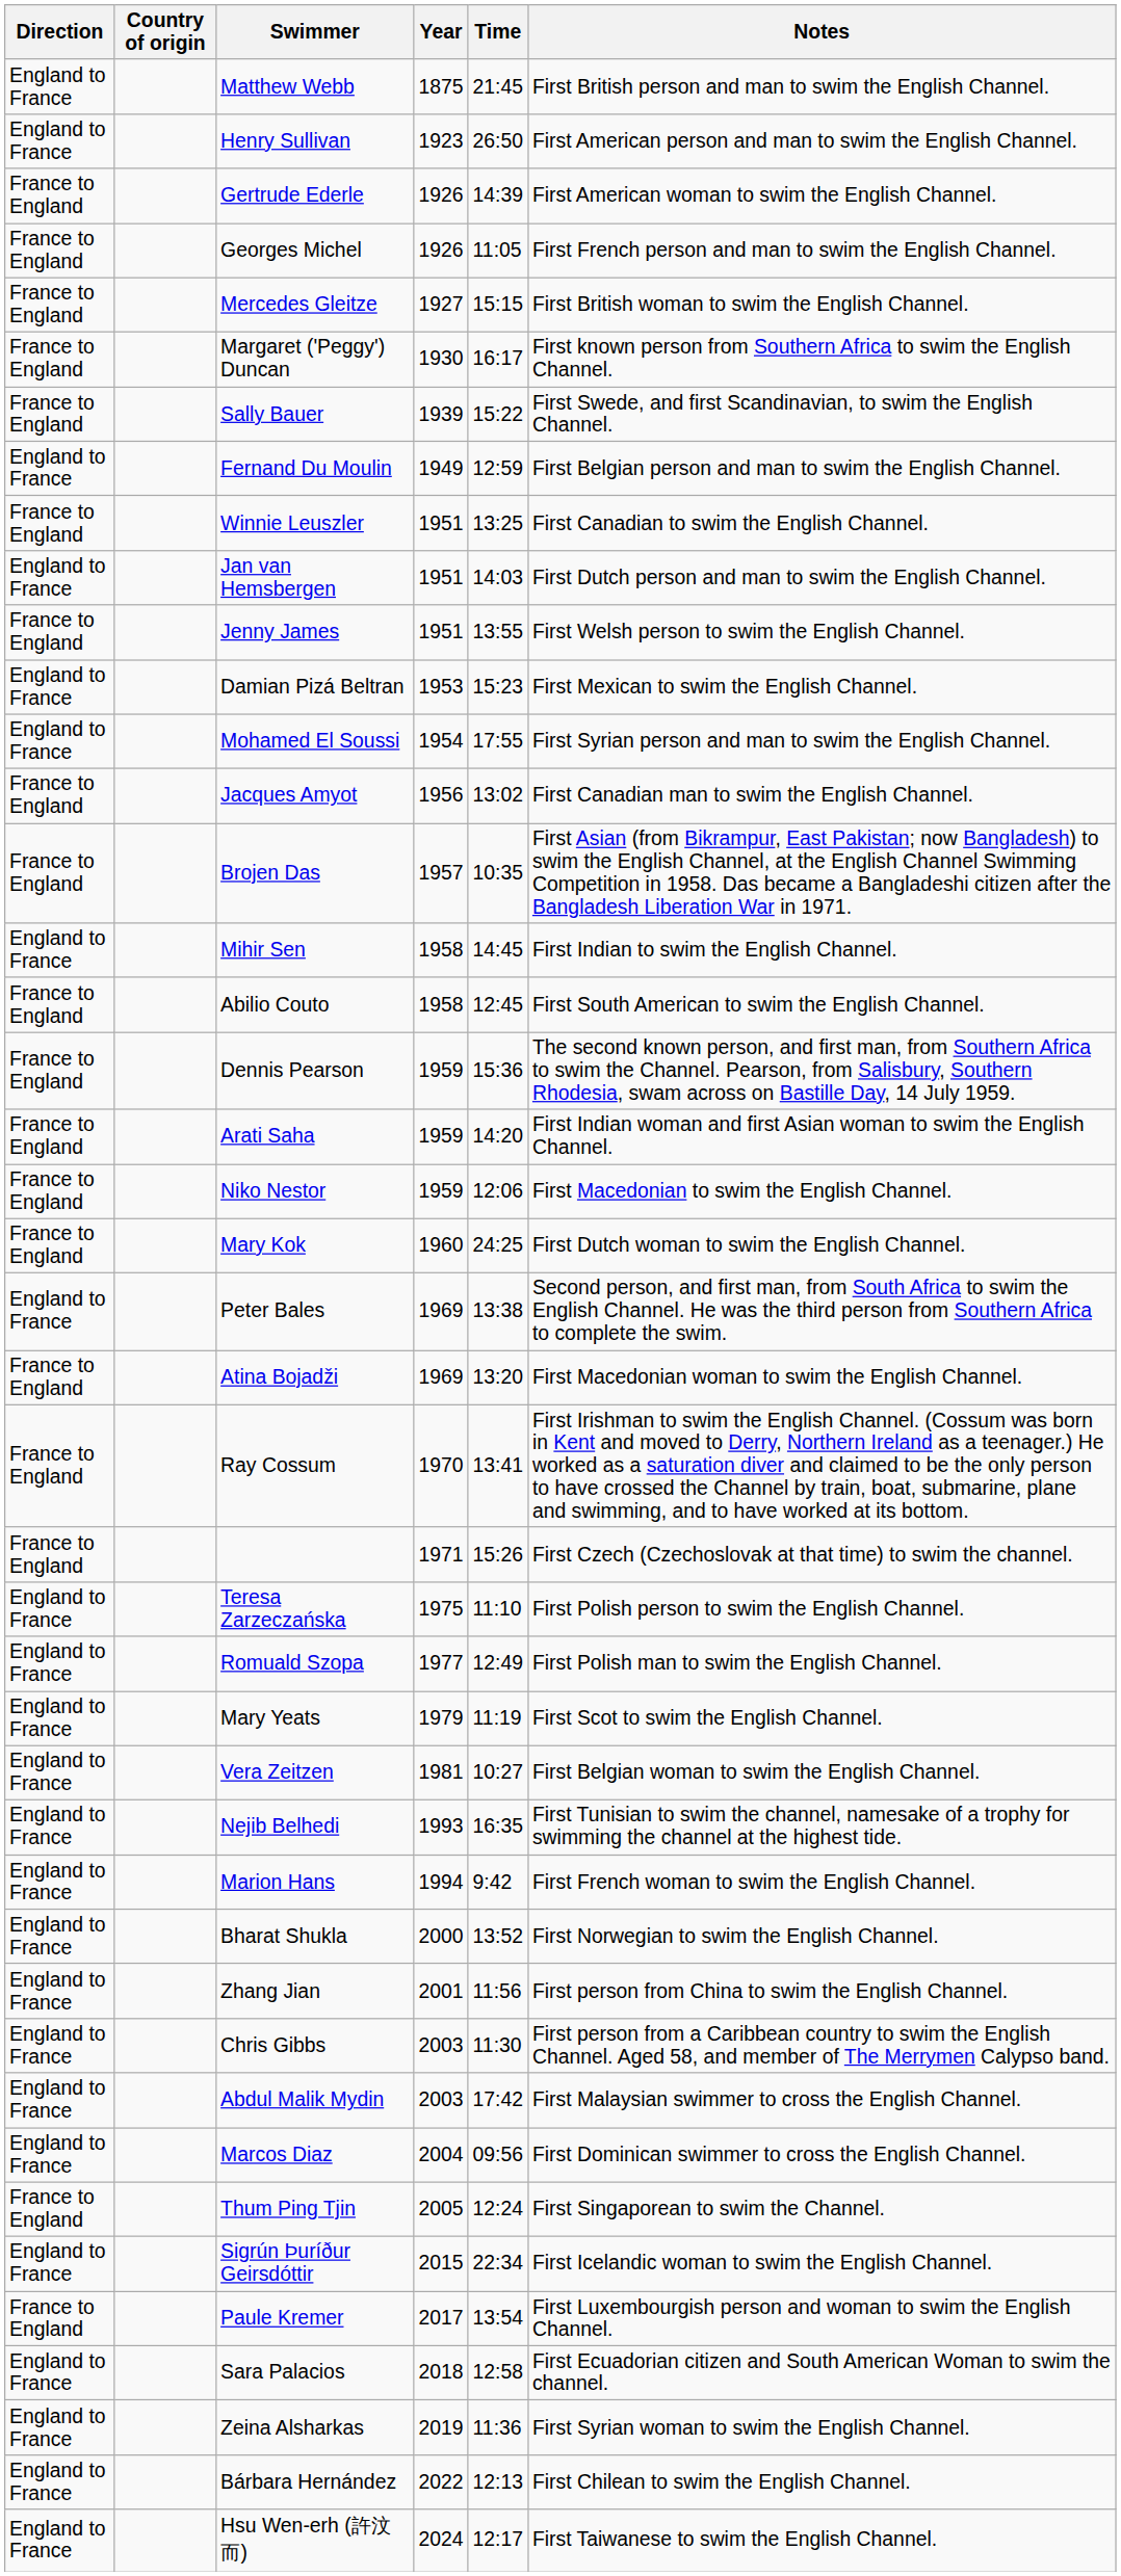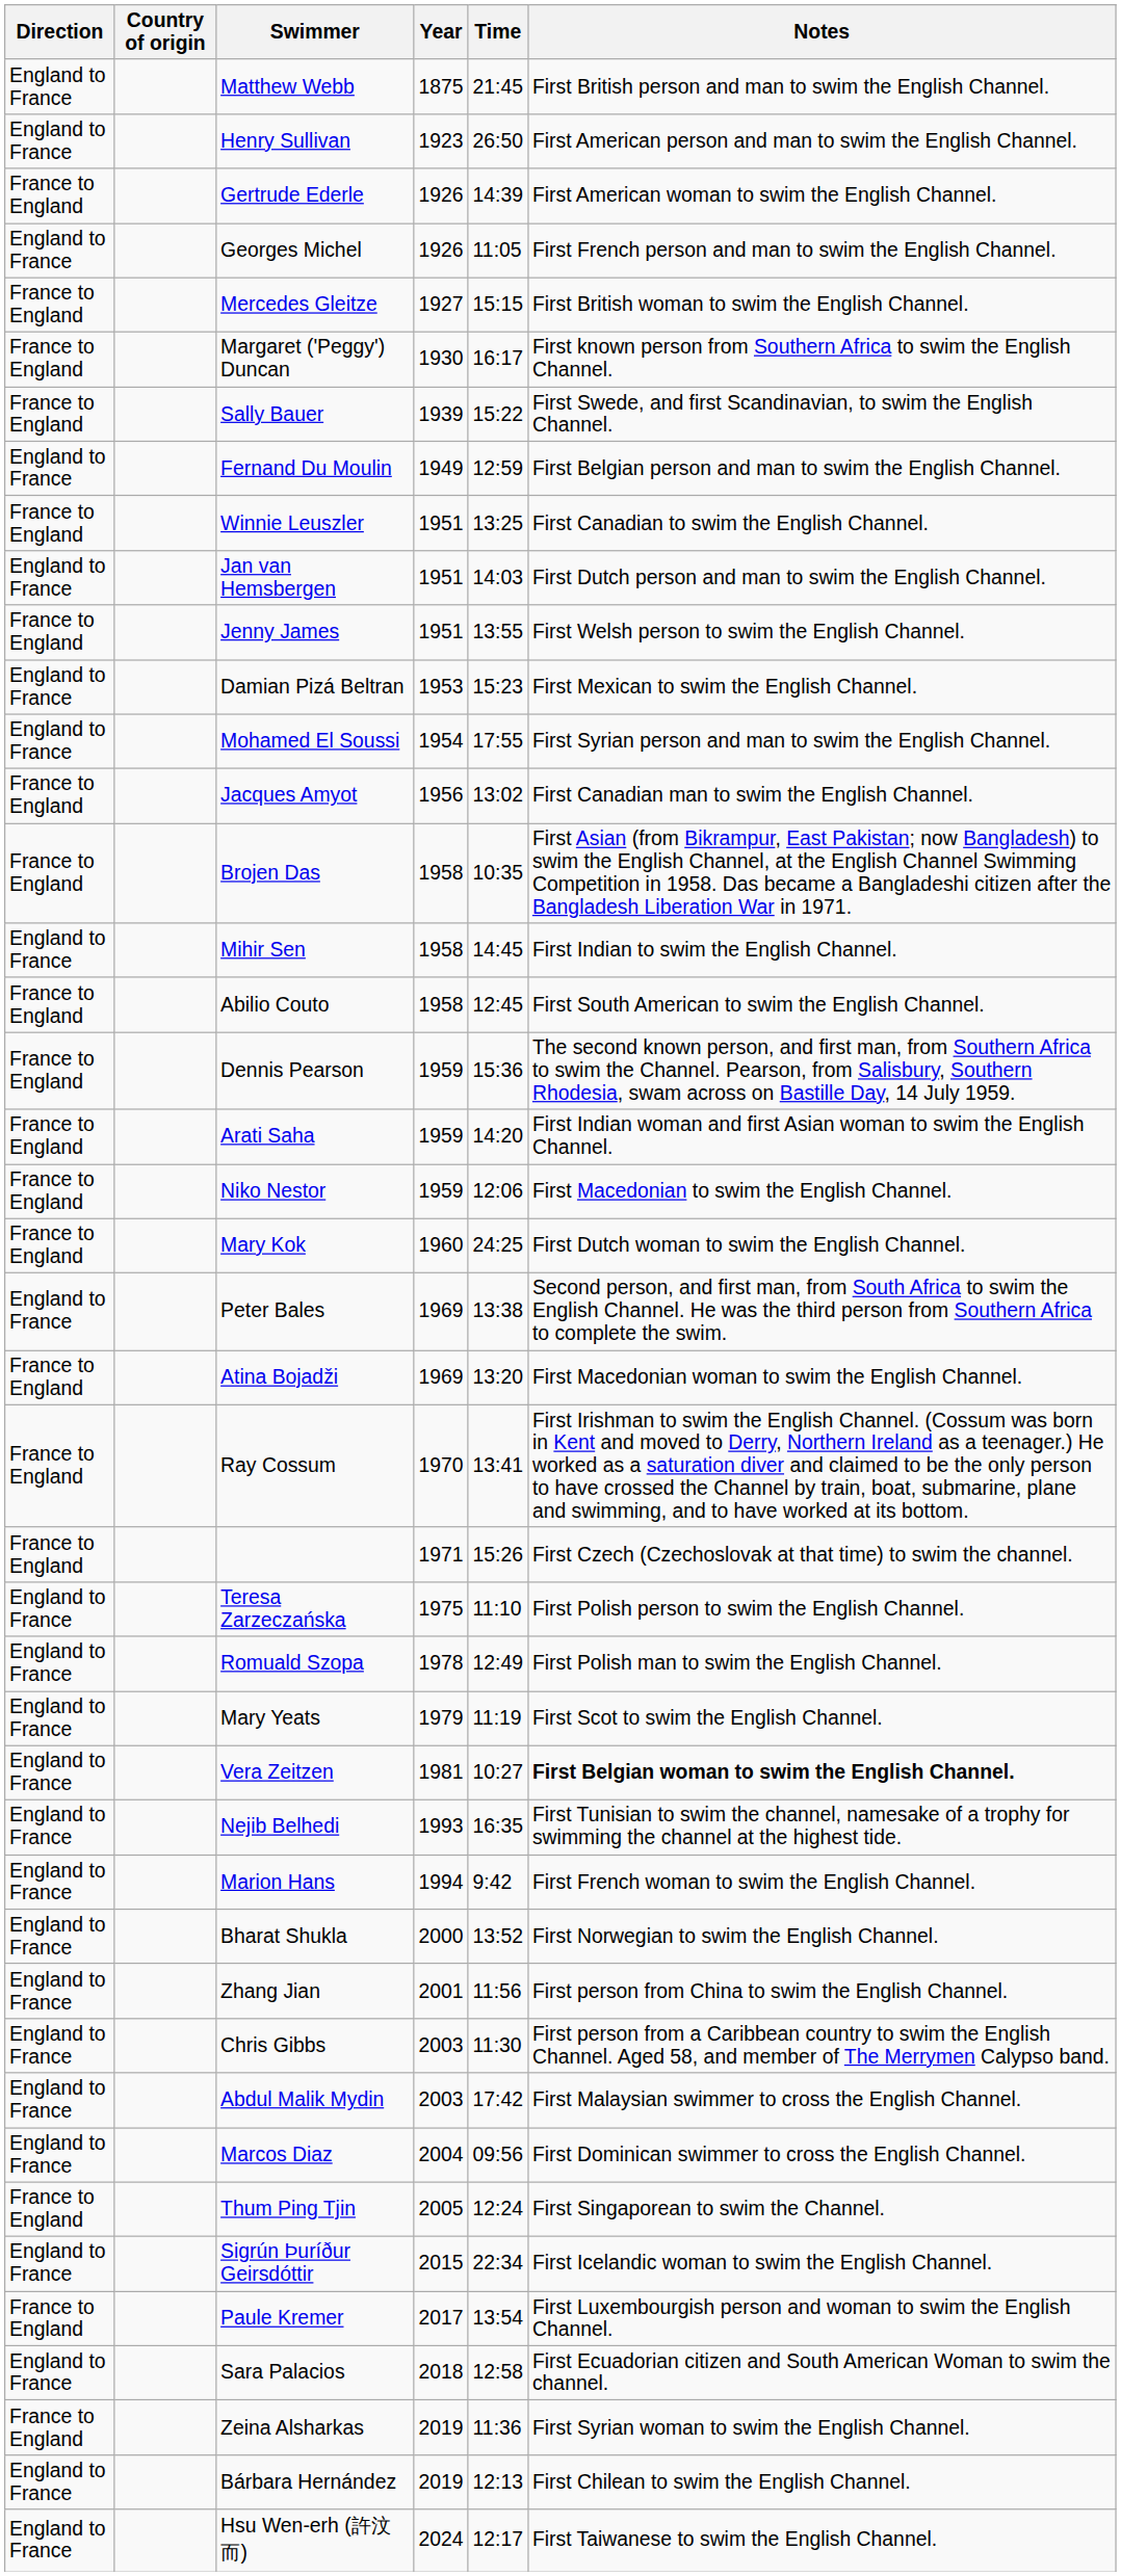 <table class="wikitable sortable" style="margin-left:auto;margin-right:auto;text-align:left">
 <tr>
 <th>Direction</th>
 <th>Country of origin</th>
 <th width="150">Swimmer</th>
 <th>Year</th>
 <th>Time</th>
 <th class="unsortable">Notes</th>
 </tr>
 <tr>
 <td>England to France</td>
 <td></td>
 <td><a href='#'>Matthew Webb</a></td>
 <td>1875</td>
 <td>21:45</td>
 <td>First British person and man to swim the English Channel.</td>
 </tr>
 <tr>
 <td>England to France</td>
 <td></td>
 <td><a href='#'>Henry Sullivan</a></td>
 <td>1923</td>
 <td>26:50</td>
 <td>First American person and man to swim the English Channel.</td>
 </tr>
 <tr>
 <td>France to England</td>
 <td></td>
 <td><a href='#'>Gertrude Ederle</a></td>
 <td>1926</td>
 <td>14:39</td>
 <td>First American woman to swim the English Channel.</td>
 </tr>
 <tr>
-<td>France to England</td>
+<td>England to France</td>
 <td></td>
 <td>Georges Michel</td>
 <td>1926</td>
 <td>11:05</td>
 <td>First French person and man to swim the English Channel.</td>
 </tr>
 <tr>
 <td>France to England</td>
 <td></td>
 <td><a href='#'>Mercedes Gleitze</a></td>
 <td>1927</td>
 <td>15:15</td>
 <td>First British woman to swim the English Channel.</td>
 </tr>
 <tr>
 <td>France to England</td>
 <td></td>
 <td>Margaret ('Peggy') Duncan</td>
 <td>1930</td>
 <td>16:17</td>
 <td>First known person from <a href='#'>Southern Africa</a> to swim the English Channel.</td>
 </tr>
 <tr>
 <td>France to England</td>
 <td></td>
 <td><a href='#'>Sally Bauer</a></td>
 <td>1939</td>
 <td>15:22</td>
 <td>First Swede, and first Scandinavian, to swim the English Channel.</td>
 </tr>
 <tr>
 <td>England to France</td>
 <td></td>
 <td><a href='#'>Fernand Du Moulin</a></td>
 <td>1949</td>
 <td>12:59</td>
 <td>First Belgian person and man to swim the English Channel.</td>
 </tr>
 <tr>
 <td>France to England</td>
 <td></td>
 <td><a href='#'>Winnie Leuszler</a></td>
 <td>1951</td>
 <td>13:25</td>
 <td>First Canadian to swim the English Channel.</td>
 </tr>
 <tr>
 <td>England to France</td>
 <td></td>
 <td><a href='#'>Jan van Hemsbergen</a></td>
 <td>1951</td>
 <td>14:03</td>
 <td>First Dutch person and man to swim the English Channel.</td>
 </tr>
 <tr>
 <td>France to England</td>
 <td></td>
 <td><a href='#'>Jenny James</a></td>
 <td>1951</td>
 <td>13:55</td>
 <td>First Welsh person to swim the English Channel.</td>
 </tr>
 <tr>
 <td>England to France</td>
 <td></td>
 <td>Damian Pizá Beltran</td>
 <td>1953</td>
 <td>15:23</td>
 <td>First Mexican to swim the English Channel.</td>
 </tr>
 <tr>
 <td>England to France</td>
 <td></td>
 <td><a href='#'>Mohamed El Soussi</a></td>
 <td>1954</td>
 <td>17:55</td>
 <td>First Syrian person and man to swim the English Channel.</td>
 </tr>
 <tr>
 <td>France to England</td>
 <td></td>
 <td><a href='#'>Jacques Amyot</a></td>
 <td>1956</td>
 <td>13:02</td>
 <td>First Canadian man to swim the English Channel.</td>
 </tr>
 <tr>
 <td>France to England</td>
 <td></td>
 <td><a href='#'>Brojen Das</a></td>
-<td>1957</td>
+<td>1958</td>
 <td>10:35</td>
 <td>First <a href='#'>Asian</a> (from <a href='#'>Bikrampur</a>, <a href='#'>East Pakistan</a>; now <a href='#'>Bangladesh</a>) to swim the English Channel, at the English Channel Swimming Competition in 1958. Das became a Bangladeshi citizen after the <a href='#'>Bangladesh Liberation War</a> in 1971.</td>
 </tr>
 <tr>
 <td>England to France</td>
 <td></td>
 <td><a href='#'>Mihir Sen</a></td>
 <td>1958</td>
 <td>14:45</td>
 <td>First Indian to swim the English Channel.</td>
 </tr>
 <tr>
 <td>France to England</td>
 <td></td>
 <td>Abilio Couto</td>
 <td>1958</td>
 <td>12:45</td>
 <td>First South American to swim the English Channel.</td>
 </tr>
 <tr>
 <td>France to England</td>
 <td></td>
 <td>Dennis Pearson</td>
 <td>1959</td>
 <td>15:36</td>
 <td>The second known person, and first man, from <a href='#'>Southern Africa</a> to swim the Channel. Pearson, from <a href='#'>Salisbury</a>, <a href='#'>Southern Rhodesia</a>, swam across on <a href='#'>Bastille Day</a>, 14 July 1959.</td>
 </tr>
 <tr>
 <td>France to England</td>
 <td></td>
 <td><a href='#'>Arati Saha</a></td>
 <td>1959</td>
 <td>14:20</td>
 <td>First Indian woman and first Asian woman to swim the English Channel.</td>
 </tr>
 <tr>
 <td>France to England</td>
 <td></td>
 <td><a href='#'>Niko Nestor</a></td>
 <td>1959</td>
 <td>12:06</td>
 <td>First <a href='#'>Macedonian</a> to swim the English Channel.</td>
 </tr>
 <tr>
 <td>France to England</td>
 <td></td>
 <td><a href='#'>Mary Kok</a></td>
 <td>1960</td>
 <td>24:25</td>
 <td>First Dutch woman to swim the English Channel.</td>
 </tr>
 <tr>
 <td>England to France</td>
 <td></td>
 <td>Peter Bales</td>
 <td>1969</td>
 <td>13:38</td>
 <td>Second person, and first man, from <a href='#'>South Africa</a> to swim the English Channel. He was the third person from <a href='#'>Southern Africa</a> to complete the swim.</td>
 </tr>
 <tr>
 <td>France to England</td>
 <td></td>
 <td><a href='#'>Atina Bojadži</a></td>
 <td>1969</td>
 <td>13:20</td>
 <td>First Macedonian woman to swim the English Channel.</td>
 </tr>
 <tr>
 <td>France to England</td>
 <td></td>
 <td>Ray Cossum</td>
 <td>1970</td>
 <td>13:41</td>
 <td>First Irishman to swim the English Channel. (Cossum was born in <a href='#'>Kent</a> and moved to <a href='#'>Derry</a>, <a href='#'>Northern Ireland</a> as a teenager.) He worked as a <a href='#'>saturation diver</a> and claimed to be the only person to have crossed the Channel by train, boat, submarine, plane and swimming, and to have worked at its bottom.</td>
 </tr>
 <tr>
 <td>France to England</td>
 <td></td>
 <td></td>
 <td>1971</td>
 <td>15:26</td>
 <td>First Czech (Czechoslovak at that time) to swim the channel.</td>
 </tr>
 <tr>
 <td>England to France</td>
 <td></td>
 <td><a href='#'>Teresa Zarzeczańska</a></td>
 <td>1975</td>
 <td>11:10</td>
 <td>First Polish person to swim the English Channel.</td>
 </tr>
 <tr>
 <td>England to France</td>
 <td></td>
 <td><a href='#'>Romuald Szopa</a></td>
-<td>1977</td>
+<td>1978</td>
 <td>12:49</td>
 <td>First Polish man to swim the English Channel.</td>
 </tr>
 <tr>
 <td>England to France</td>
 <td></td>
 <td>Mary Yeats</td>
 <td>1979</td>
 <td>11:19</td>
 <td>First Scot to swim the English Channel.</td>
 </tr>
 <tr>
 <td>England to France</td>
 <td></td>
 <td><a href='#'>Vera Zeitzen</a></td>
 <td>1981</td>
 <td>10:27</td>
-<td>First Belgian woman to swim the English Channel.</td>
+<td><strong>First Belgian woman to swim the English Channel.</strong></td>
 </tr>
 <tr>
 <td>England to France</td>
 <td></td>
 <td><a href='#'>Nejib Belhedi</a></td>
 <td>1993</td>
 <td>16:35</td>
 <td>First Tunisian to swim the channel, namesake of a trophy for swimming the channel at the highest tide.</td>
 </tr>
 <tr>
 <td>England to France</td>
 <td></td>
 <td><a href='#'>Marion Hans</a></td>
 <td>1994</td>
 <td>9:42</td>
 <td>First French woman to swim the English Channel.</td>
 </tr>
 <tr>
 <td>England to France</td>
 <td></td>
 <td>Bharat Shukla</td>
 <td>2000</td>
 <td>13:52</td>
 <td>First Norwegian to swim the English Channel.</td>
 </tr>
 <tr>
 <td>England to France</td>
 <td></td>
 <td>Zhang Jian</td>
 <td>2001</td>
 <td>11:56</td>
 <td>First person from China to swim the English Channel. </td>
 </tr>
 <tr>
 <td>England to France</td>
 <td></td>
 <td>Chris Gibbs</td>
 <td>2003</td>
 <td>11:30</td>
 <td>First person from a Caribbean country to swim the English Channel. Aged 58, and member of <a href='#'>The Merrymen</a> Calypso band.</td>
 </tr>
 <tr>
 <td>England to France</td>
 <td></td>
 <td><a href='#'>Abdul Malik Mydin</a></td>
 <td>2003</td>
 <td>17:42</td>
 <td>First Malaysian swimmer to cross the English Channel.</td>
 </tr>
 <tr>
 <td>England to France</td>
 <td></td>
 <td><a href='#'>Marcos Diaz</a></td>
 <td>2004</td>
 <td>09:56</td>
 <td>First Dominican swimmer to cross the English Channel.</td>
 </tr>
 <tr>
 <td>France to England</td>
 <td></td>
 <td><a href='#'>Thum Ping Tjin</a></td>
 <td>2005</td>
 <td>12:24</td>
 <td>First Singaporean to swim the Channel.</td>
 </tr>
 <tr>
 <td>England to France</td>
 <td></td>
 <td><a href='#'>Sigrún Þuríður Geirsdóttir</a></td>
 <td>2015</td>
 <td>22:34</td>
 <td>First Icelandic woman to swim the English Channel.</td>
 </tr>
 <tr>
 <td>France to England</td>
 <td></td>
 <td><a href='#'>Paule Kremer</a></td>
 <td>2017</td>
 <td>13:54</td>
 <td>First Luxembourgish person and woman to swim the English Channel.</td>
 </tr>
 <tr>
 <td>England to France</td>
 <td></td>
 <td>Sara Palacios</td>
 <td>2018</td>
 <td>12:58</td>
 <td>First Ecuadorian citizen and South American Woman to swim the channel.</td>
 </tr>
 <tr>
-<td>England to France</td>
+<td>France to England</td>
 <td></td>
 <td>Zeina Alsharkas</td>
 <td>2019</td>
 <td>11:36</td>
 <td>First Syrian woman to swim the English Channel.</td>
 </tr>
 <tr>
 <td>England to France</td>
 <td></td>
 <td>Bárbara Hernández</td>
-<td>2022</td>
+<td>2019</td>
 <td>12:13</td>
 <td>First Chilean to swim the English Channel.</td>
 </tr>
 <tr>
 <td>England to France</td>
 <td></td>
 <td>Hsu Wen-erh (許汶而)</td>
 <td>2024</td>
 <td>12:17</td>
 <td>First Taiwanese to swim the English Channel. </td>
 </tr>
 </table>
